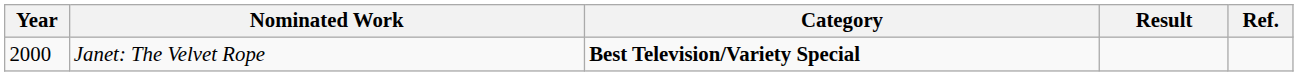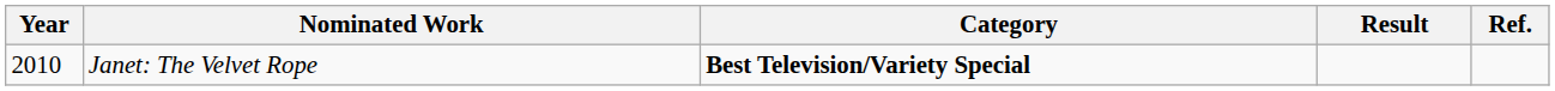 <table class="wikitable" width="50%">
 <tr>
 <th width="5%">Year</th>
 <th width="40%">Nominated Work</th>
 <th width="40%">Category</th>
 <th width="10%">Result</th>
 <th width="5%">Ref.</th>
 </tr>
 <tr>
-<td>2000</td>
+<td>2010</td>
 <td><em>Janet: The Velvet Rope</em></td>
 <td><strong>Best Television/Variety Special</strong></td>
 <td></td>
 <td></td>
 </tr>
 </table>
